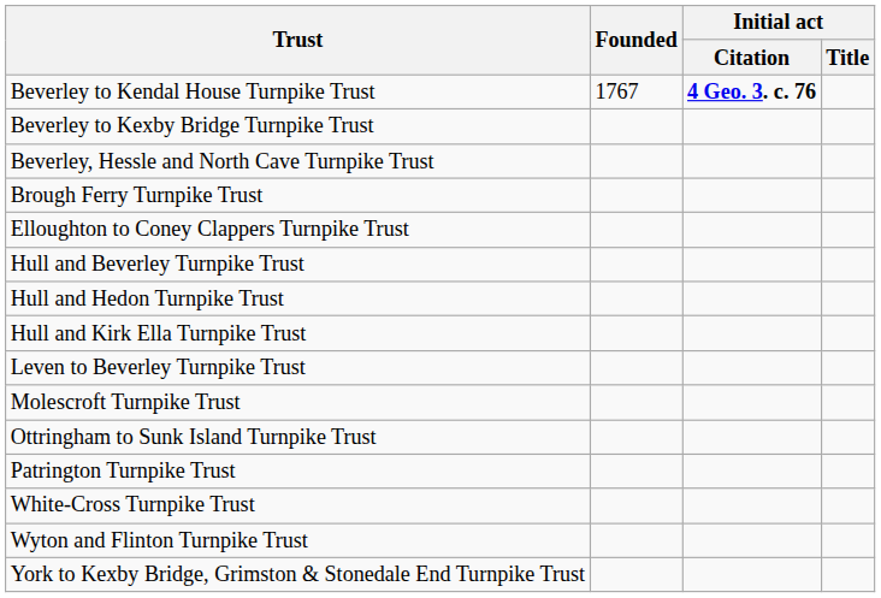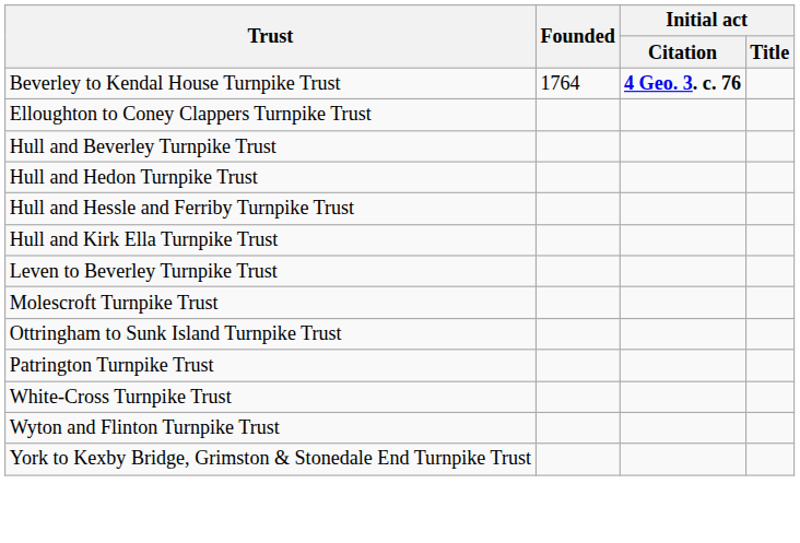 <table class="wikitable sortable">
 <tr>
 <th rowspan=2>Trust</th>
 <th rowspan=2>Founded</th>
 <th colspan=2>Initial act</th>
 </tr>
 <tr>
 <th>Citation</th>
 <th>Title</th>
 </tr>
 <tr>
 <td>Beverley to Kendal House Turnpike Trust</td>
-<td>1767</td>
+<td>1764</td>
 <td><strong><a href='#'>4 Geo. 3</a>. c. 76</strong></td>
-<td></td>
-</tr>
-<tr>
-<td>Beverley to Kexby Bridge Turnpike Trust</td>
-<td></td>
-<td></td>
-<td></td>
-</tr>
-<tr>
-<td>Beverley, Hessle and North Cave Turnpike Trust</td>
-<td></td>
-<td></td>
-<td></td>
-</tr>
-<tr>
-<td>Brough Ferry Turnpike Trust</td>
-<td></td>
-<td></td>
 <td></td>
 </tr>
 <tr>
 <td>Elloughton to Coney Clappers Turnpike Trust</td>
 <td></td>
 <td></td>
 <td></td>
 </tr>
 <tr>
 <td>Hull and Beverley Turnpike Trust</td>
 <td></td>
 <td></td>
 <td></td>
 </tr>
 <tr>
 <td>Hull and Hedon Turnpike Trust</td>
+<td></td>
+<td></td>
+<td></td>
+</tr>
+<tr>
+<td>Hull and Hessle and Ferriby Turnpike Trust</td>
 <td></td>
 <td></td>
 <td></td>
 </tr>
 <tr>
 <td>Hull and Kirk Ella Turnpike Trust</td>
 <td></td>
 <td></td>
 <td></td>
 </tr>
 <tr>
 <td>Leven to Beverley Turnpike Trust</td>
 <td></td>
 <td></td>
 <td></td>
 </tr>
 <tr>
 <td>Molescroft Turnpike Trust</td>
 <td></td>
 <td></td>
 <td></td>
 </tr>
 <tr>
 <td>Ottringham to Sunk Island Turnpike Trust</td>
 <td></td>
 <td></td>
 <td></td>
 </tr>
 <tr>
 <td>Patrington Turnpike Trust</td>
 <td></td>
 <td></td>
 <td></td>
 </tr>
 <tr>
 <td>White-Cross Turnpike Trust</td>
 <td></td>
 <td></td>
 <td></td>
 </tr>
 <tr>
 <td>Wyton and Flinton Turnpike Trust</td>
 <td></td>
 <td></td>
 <td></td>
 </tr>
 <tr>
 <td>York to Kexby Bridge, Grimston & Stonedale End Turnpike Trust</td>
 <td></td>
 <td></td>
 <td></td>
 </tr>
 </table>
